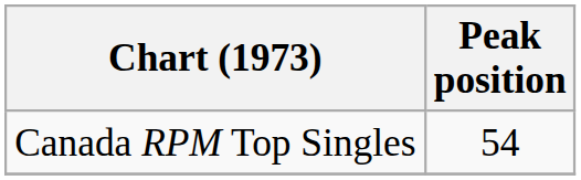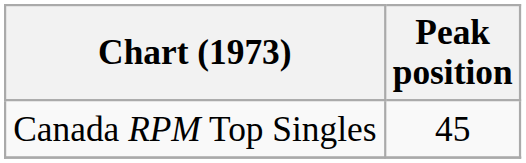 <table class="wikitable sortable">
 <tr>
 <th>Chart (1973)</th>
 <th>Peak<br>position</th>
 </tr>
 <tr>
 <td>Canada <em>RPM</em> Top Singles</td>
-<td align="center">54</td>
+<td align="center">45</td>
 </tr>
 <tr>
 </tr>
 </table>
